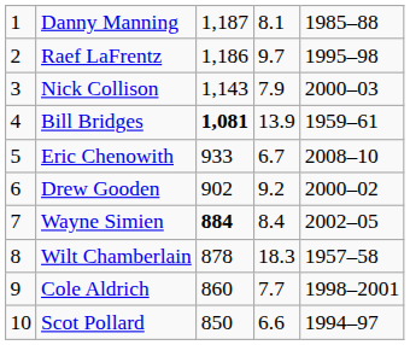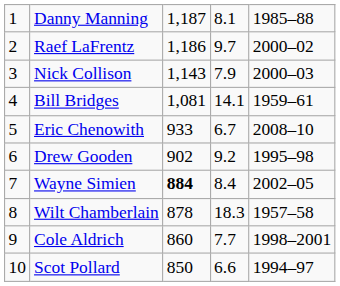 <table class="wikitable">
 <tr>
 <td>1</td>
 <td><a href='#'>Danny Manning</a></td>
 <td>1,187</td>
 <td>8.1</td>
 <td>1985–88</td>
 </tr>
 <tr>
 <td>2</td>
 <td><a href='#'>Raef LaFrentz</a></td>
 <td>1,186</td>
 <td>9.7</td>
-<td>1995–98</td>
+<td>2000–02</td>
 </tr>
 <tr>
 <td>3</td>
 <td><a href='#'>Nick Collison</a></td>
 <td>1,143</td>
 <td>7.9</td>
 <td>2000–03</td>
 </tr>
 <tr>
 <td>4</td>
 <td><a href='#'>Bill Bridges</a></td>
-<td><strong>1,081</strong></td>
-<td>13.9</td>
+<td>1,081</td>
+<td>14.1</td>
 <td>1959–61</td>
 </tr>
 <tr>
 <td>5</td>
 <td><a href='#'>Eric Chenowith</a></td>
 <td>933</td>
 <td>6.7</td>
 <td>2008–10</td>
 </tr>
 <tr>
 <td>6</td>
 <td><a href='#'>Drew Gooden</a></td>
 <td>902</td>
 <td>9.2</td>
-<td>2000–02</td>
+<td>1995–98</td>
 </tr>
 <tr>
 <td>7</td>
 <td><a href='#'>Wayne Simien</a></td>
 <td><strong>884</strong></td>
 <td>8.4</td>
 <td>2002–05</td>
 </tr>
 <tr>
 <td>8</td>
 <td><a href='#'>Wilt Chamberlain</a></td>
 <td>878</td>
 <td>18.3</td>
 <td>1957–58</td>
 </tr>
 <tr>
 <td>9</td>
 <td><a href='#'>Cole Aldrich</a></td>
 <td>860</td>
 <td>7.7</td>
 <td>1998–2001</td>
 </tr>
 <tr>
 <td>10</td>
 <td><a href='#'>Scot Pollard</a></td>
 <td>850</td>
 <td>6.6</td>
 <td>1994–97</td>
 </tr>
 </table>
